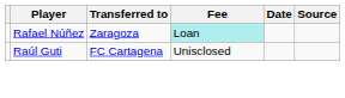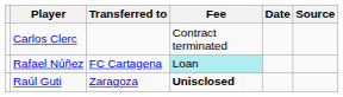 <table class="wikitable plainrowheaders sortable">
 <tr>
 <th></th>
 <th scope="col">Player</th>
 <th>Transferred to</th>
 <th style="width: 120px;">Fee</th>
 <th scope="col">Date</th>
 <th scope="col">Source</th>
 </tr>
 <tr>
 <td align="center"></td>
+<td> <a href='#'>Carlos Clerc</a></td>
+<td></td>
+<td>Contract terminated</td>
+<td></td>
+<td></td>
+</tr>
+<tr>
+<td align="center"></td>
 <td> <a href='#'>Rafael Núñez</a></td>
-<td> <a href='#'>Zaragoza</a></td>
+<td> <a href='#'>FC Cartagena</a></td>
 <td style="background: paleturquoise;">Loan</td>
 <td></td>
 <td></td>
 </tr>
 <tr>
 <td align="center"></td>
 <td> <a href='#'>Raúl Guti</a></td>
-<td> <a href='#'>FC Cartagena</a></td>
-<td>Unisclosed</td>
+<td> <a href='#'>Zaragoza</a></td>
+<td><strong>Unisclosed</strong></td>
 <td></td>
 <td></td>
 </tr>
 </table>
